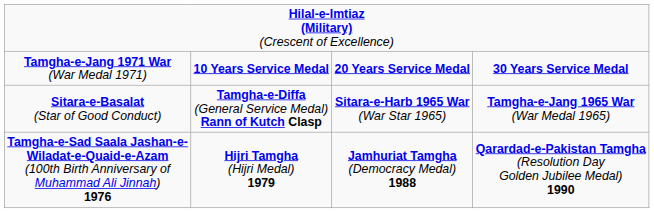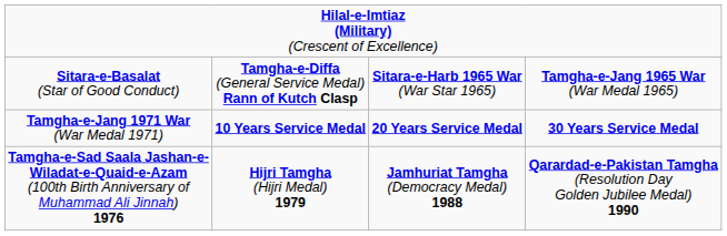 <table class="wikitable" style="margin:1em auto; text-align:center;">
 <tr>
 <td colspan="4"><a href='#'><strong>Hilal-e-Imtiaz</strong></a><br><strong><a href='#'>(Military)</a></strong><br><em>(Crescent of Excellence)</em></td>
+</tr>
+<tr>
+<td><strong><a href='#'>Sitara-e-Basalat</a></strong><br><em>(Star of Good Conduct)</em></td>
+<td><strong><a href='#'>Tamgha-e-Diffa</a></strong><br><em>(General Service Medal)</em><br><strong><a href='#'>Rann of Kutch</a> Clasp</strong></td>
+<td><strong><a href='#'>Sitara-e-Harb 1965 War</a></strong><br><em>(War Star 1965)</em></td>
+<td><strong><a href='#'>Tamgha-e-Jang 1965 War</a></strong><br><em>(War Medal 1965)</em></td>
 </tr>
 <tr>
 <td><strong><a href='#'>Tamgha-e-Jang 1971 War</a></strong><br><em>(War Medal 1971)</em></td>
 <td><strong><a href='#'>10 Years Service Medal</a></strong></td>
 <td><strong><a href='#'>20 Years Service Medal</a></strong></td>
 <td><strong><a href='#'>30 Years Service Medal</a></strong></td>
 </tr>
 <tr>
-<td><strong><a href='#'>Sitara-e-Basalat</a></strong><br><em>(Star of Good Conduct)</em></td>
-<td><strong><a href='#'>Tamgha-e-Diffa</a></strong><br><em>(General Service Medal)</em><br><strong><a href='#'>Rann of Kutch</a> Clasp</strong></td>
-<td><strong><a href='#'>Sitara-e-Harb 1965 War</a></strong><br><em>(War Star 1965)</em></td>
-<td><strong><a href='#'>Tamgha-e-Jang 1965 War</a></strong><br><em>(War Medal 1965)</em></td>
-</tr>
-<tr>
 <td><strong><a href='#'>Tamgha-e-Sad Saala Jashan-e-</a></strong><br><strong><a href='#'>Wiladat-e-Quaid-e-Azam</a></strong><br><em>(100th Birth Anniversary of</em><br><em><a href='#'>Muhammad Ali Jinnah</a>)</em><br><strong>1976</strong></td>
 <td><strong><a href='#'>Hijri Tamgha</a></strong><br><em>(Hijri Medal)</em><br><strong>1979</strong></td>
 <td><strong><a href='#'>Jamhuriat Tamgha</a></strong><br><em>(Democracy Medal)</em><br><strong>1988</strong></td>
 <td><strong><a href='#'>Qarardad-e-Pakistan Tamgha</a></strong><br><em>(Resolution Day</em><br><em>Golden Jubilee Medal)</em><br><strong>1990</strong></td>
 </tr>
 </table>
